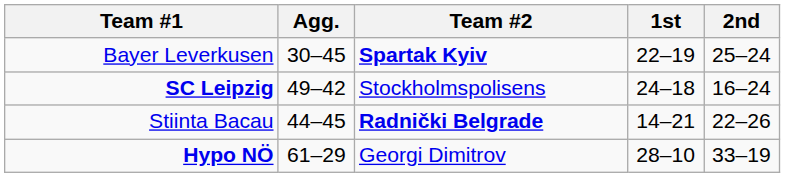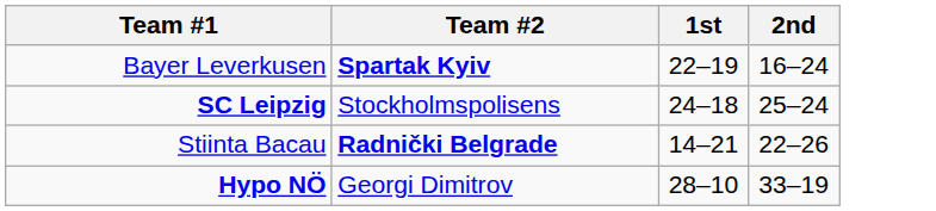 <table class=wikitable style="text-align:center">
 <tr>
 <th width=200>Team #1</th>
-<th width=50>Agg.</th>
 <th width=200>Team #2</th>
 <th width=50>1st</th>
 <th width=50>2nd</th>
 </tr>
 <tr>
 <td align=right><a href='#'>Bayer Leverkusen</a> </td>
-<td>30–45</td>
 <td align=left> <strong><a href='#'>Spartak Kyiv</a></strong></td>
 <td align=center>22–19</td>
+<td align=center>16–24</td>
+</tr>
+<tr>
+<td align=right><strong><a href='#'>SC Leipzig</a></strong> </td>
+<td align=left> <a href='#'>Stockholmspolisens</a></td>
+<td align=center>24–18</td>
 <td align=center>25–24</td>
 </tr>
 <tr>
-<td align=right><strong><a href='#'>SC Leipzig</a></strong> </td>
-<td>49–42</td>
-<td align=left> <a href='#'>Stockholmspolisens</a></td>
-<td align=center>24–18</td>
-<td align=center>16–24</td>
-</tr>
-<tr>
 <td align=right><a href='#'>Stiinta Bacau</a> </td>
-<td>44–45</td>
 <td align=left> <strong><a href='#'>Radnički Belgrade</a></strong></td>
 <td align=center>14–21</td>
 <td align=center>22–26</td>
 </tr>
 <tr>
 <td align=right><strong><a href='#'>Hypo NÖ</a></strong> </td>
-<td>61–29</td>
 <td align=left> <a href='#'>Georgi Dimitrov</a></td>
 <td align=center>28–10</td>
 <td align=center>33–19</td>
 </tr>
 </table>
